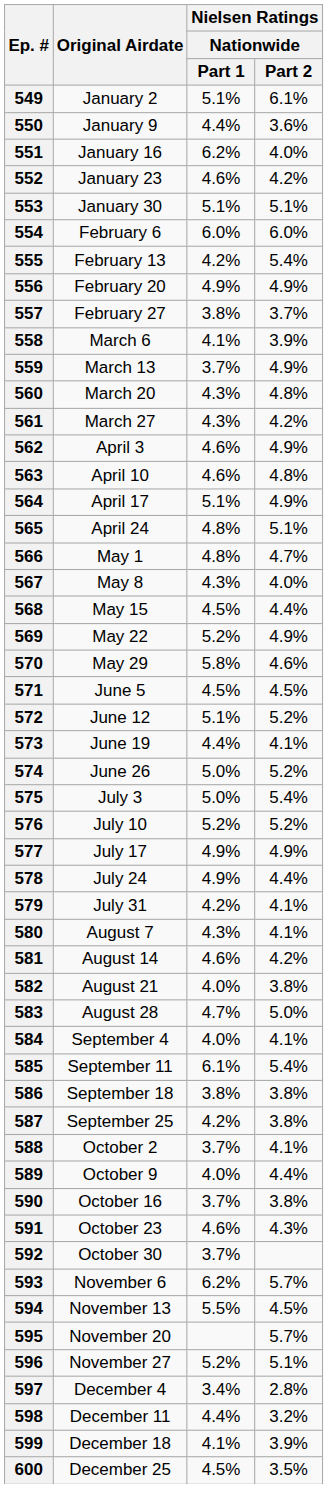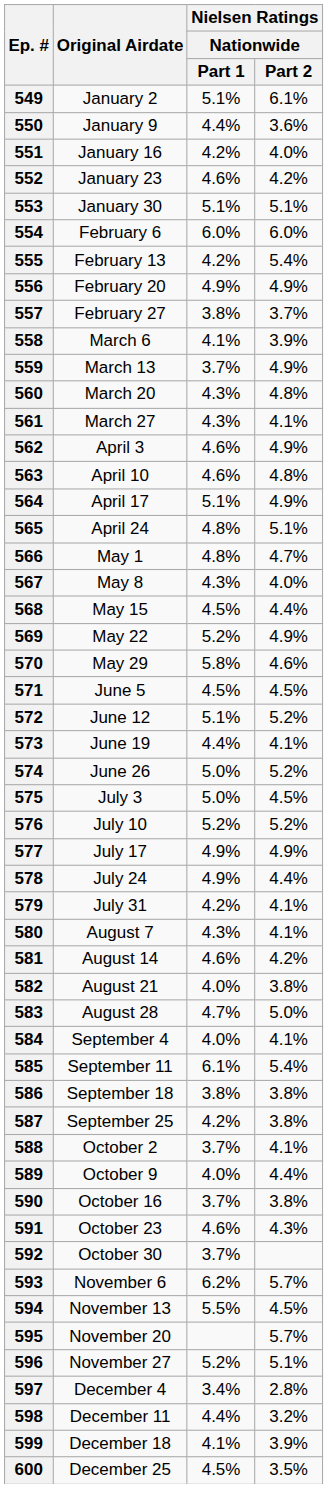 <table class="wikitable" style="text-align:center;">
 <tr>
 <th rowspan=3>Ep. #</th>
 <th rowspan=3>Original Airdate</th>
 <th colspan=2><strong>Nielsen Ratings</strong></th>
 </tr>
 <tr>
 <th colspan=2><strong>Nationwide</strong></th>
 </tr>
 <tr>
 <th>Part 1</th>
 <th>Part 2</th>
 </tr>
 <tr>
 <th>549</th>
 <td>January 2</td>
 <td>5.1%</td>
 <td>6.1%</td>
 </tr>
 <tr>
 <th>550</th>
 <td>January 9</td>
 <td>4.4%</td>
 <td>3.6%</td>
 </tr>
 <tr>
 <th>551</th>
 <td>January 16</td>
-<td>6.2%</td>
+<td>4.2%</td>
 <td>4.0%</td>
 </tr>
 <tr>
 <th>552</th>
 <td>January 23</td>
 <td>4.6%</td>
 <td>4.2%</td>
 </tr>
 <tr>
 <th>553</th>
 <td>January 30</td>
 <td>5.1%</td>
 <td>5.1%</td>
 </tr>
 <tr>
 <th>554</th>
 <td>February 6</td>
 <td>6.0%</td>
 <td>6.0%</td>
 </tr>
 <tr>
 <th>555</th>
 <td>February 13</td>
 <td>4.2%</td>
 <td>5.4%</td>
 </tr>
 <tr>
 <th>556</th>
 <td>February 20</td>
 <td>4.9%</td>
 <td>4.9%</td>
 </tr>
 <tr>
 <th>557</th>
 <td>February 27</td>
 <td>3.8%</td>
 <td>3.7%</td>
 </tr>
 <tr>
 <th>558</th>
 <td>March 6</td>
 <td>4.1%</td>
 <td>3.9%</td>
 </tr>
 <tr>
 <th>559</th>
 <td>March 13</td>
 <td>3.7%</td>
 <td>4.9%</td>
 </tr>
 <tr>
 <th>560</th>
 <td>March 20</td>
 <td>4.3%</td>
 <td>4.8%</td>
 </tr>
 <tr>
 <th>561</th>
 <td>March 27</td>
 <td>4.3%</td>
-<td>4.2%</td>
+<td>4.1%</td>
 </tr>
 <tr>
 <th>562</th>
 <td>April 3</td>
 <td>4.6%</td>
 <td>4.9%</td>
 </tr>
 <tr>
 <th>563</th>
 <td>April 10</td>
 <td>4.6%</td>
 <td>4.8%</td>
 </tr>
 <tr>
 <th>564</th>
 <td>April 17</td>
 <td>5.1%</td>
 <td>4.9%</td>
 </tr>
 <tr>
 <th>565</th>
 <td>April 24</td>
 <td>4.8%</td>
 <td>5.1%</td>
 </tr>
 <tr>
 <th>566</th>
 <td>May 1</td>
 <td>4.8%</td>
 <td>4.7%</td>
 </tr>
 <tr>
 <th>567</th>
 <td>May 8</td>
 <td>4.3%</td>
 <td>4.0%</td>
 </tr>
 <tr>
 <th>568</th>
 <td>May 15</td>
 <td>4.5%</td>
 <td>4.4%</td>
 </tr>
 <tr>
 <th>569</th>
 <td>May 22</td>
 <td>5.2%</td>
 <td>4.9%</td>
 </tr>
 <tr>
 <th>570</th>
 <td>May 29</td>
 <td>5.8%</td>
 <td>4.6%</td>
 </tr>
 <tr>
 <th>571</th>
 <td>June 5</td>
 <td>4.5%</td>
 <td>4.5%</td>
 </tr>
 <tr>
 <th>572</th>
 <td>June 12</td>
 <td>5.1%</td>
 <td>5.2%</td>
 </tr>
 <tr>
 <th>573</th>
 <td>June 19</td>
 <td>4.4%</td>
 <td>4.1%</td>
 </tr>
 <tr>
 <th>574</th>
 <td>June 26</td>
 <td>5.0%</td>
 <td>5.2%</td>
 </tr>
 <tr>
 <th>575</th>
 <td>July 3</td>
 <td>5.0%</td>
-<td>5.4%</td>
+<td>4.5%</td>
 </tr>
 <tr>
 <th>576</th>
 <td>July 10</td>
 <td>5.2%</td>
 <td>5.2%</td>
 </tr>
 <tr>
 <th>577</th>
 <td>July 17</td>
 <td>4.9%</td>
 <td>4.9%</td>
 </tr>
 <tr>
 <th>578</th>
 <td>July 24</td>
 <td>4.9%</td>
 <td>4.4%</td>
 </tr>
 <tr>
 <th>579</th>
 <td>July 31</td>
 <td>4.2%</td>
 <td>4.1%</td>
 </tr>
 <tr>
 <th>580</th>
 <td>August 7</td>
 <td>4.3%</td>
 <td>4.1%</td>
 </tr>
 <tr>
 <th>581</th>
 <td>August 14</td>
 <td>4.6%</td>
 <td>4.2%</td>
 </tr>
 <tr>
 <th>582</th>
 <td>August 21</td>
 <td>4.0%</td>
 <td>3.8%</td>
 </tr>
 <tr>
 <th>583</th>
 <td>August 28</td>
 <td>4.7%</td>
 <td>5.0%</td>
 </tr>
 <tr>
 <th>584</th>
 <td>September 4</td>
 <td>4.0%</td>
 <td>4.1%</td>
 </tr>
 <tr>
 <th>585</th>
 <td>September 11</td>
 <td>6.1%</td>
 <td>5.4%</td>
 </tr>
 <tr>
 <th>586</th>
 <td>September 18</td>
 <td>3.8%</td>
 <td>3.8%</td>
 </tr>
 <tr>
 <th>587</th>
 <td>September 25</td>
 <td>4.2%</td>
 <td>3.8%</td>
 </tr>
 <tr>
 <th>588</th>
 <td>October 2</td>
 <td>3.7%</td>
 <td>4.1%</td>
 </tr>
 <tr>
 <th>589</th>
 <td>October 9</td>
 <td>4.0%</td>
 <td>4.4%</td>
 </tr>
 <tr>
 <th>590</th>
 <td>October 16</td>
 <td>3.7%</td>
 <td>3.8%</td>
 </tr>
 <tr>
 <th>591</th>
 <td>October 23</td>
 <td>4.6%</td>
 <td>4.3%</td>
 </tr>
 <tr>
 <th>592</th>
 <td>October 30</td>
 <td>3.7%</td>
 <td></td>
 </tr>
 <tr>
 <th>593</th>
 <td>November 6</td>
 <td>6.2%</td>
 <td>5.7%</td>
 </tr>
 <tr>
 <th>594</th>
 <td>November 13</td>
 <td>5.5%</td>
 <td>4.5%</td>
 </tr>
 <tr>
 <th>595</th>
 <td>November 20</td>
 <td></td>
 <td>5.7%</td>
 </tr>
 <tr>
 <th>596</th>
 <td>November 27</td>
 <td>5.2%</td>
 <td>5.1%</td>
 </tr>
 <tr>
 <th>597</th>
 <td>December 4</td>
 <td>3.4%</td>
 <td>2.8%</td>
 </tr>
 <tr>
 <th>598</th>
 <td>December 11</td>
 <td>4.4%</td>
 <td>3.2%</td>
 </tr>
 <tr>
 <th>599</th>
 <td>December 18</td>
 <td>4.1%</td>
 <td>3.9%</td>
 </tr>
 <tr>
 <th>600</th>
 <td>December 25</td>
 <td>4.5%</td>
 <td>3.5%</td>
 </tr>
 </table>
